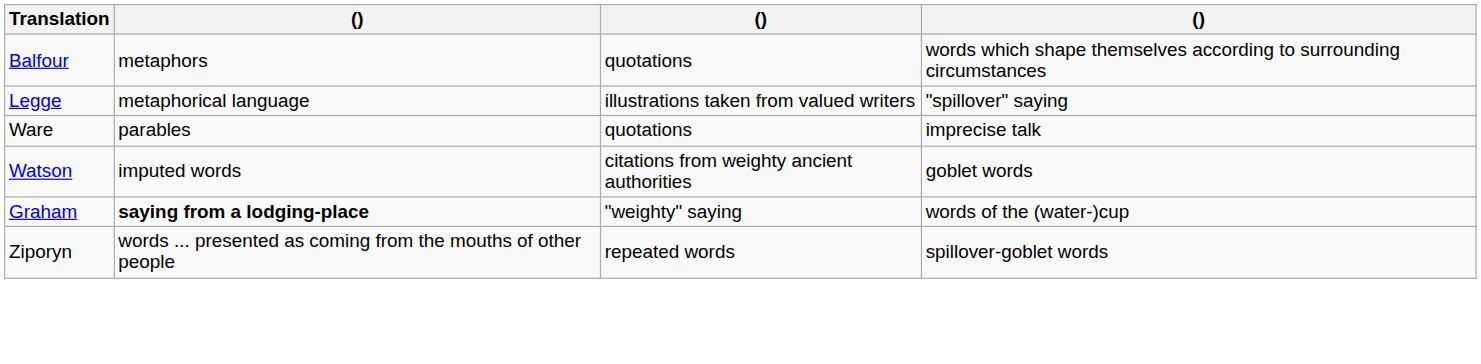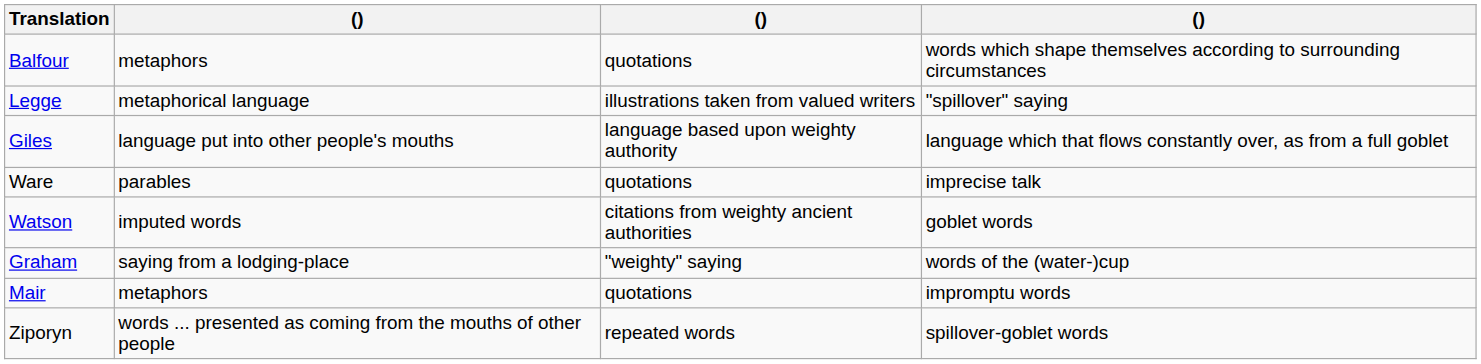 <table class="wikitable">
 <tr>
 <th>Translation</th>
 <th> ()</th>
 <th> ()</th>
 <th> ()</th>
 </tr>
 <tr>
 <td><a href='#'>Balfour</a></td>
 <td>metaphors</td>
 <td>quotations</td>
 <td>words which shape themselves according to surrounding circumstances</td>
 </tr>
 <tr>
 <td><a href='#'>Legge</a></td>
 <td>metaphorical language</td>
 <td>illustrations taken from valued writers</td>
 <td>"spillover" saying</td>
 </tr>
 <tr>
+<td><a href='#'>Giles</a></td>
+<td>language put into other people's mouths</td>
+<td>language based upon weighty authority</td>
+<td>language which that flows constantly over, as from a full goblet</td>
+</tr>
+<tr>
 <td>Ware</td>
 <td>parables</td>
 <td>quotations</td>
 <td>imprecise talk</td>
 </tr>
 <tr>
 <td><a href='#'>Watson</a></td>
 <td>imputed words</td>
 <td>citations from weighty ancient authorities</td>
 <td>goblet words</td>
 </tr>
 <tr>
 <td><a href='#'>Graham</a></td>
-<td><strong>saying from a lodging-place</strong></td>
+<td>saying from a lodging-place</td>
 <td>"weighty" saying</td>
 <td>words of the (water-)cup</td>
+</tr>
+<tr>
+<td><a href='#'>Mair</a></td>
+<td>metaphors</td>
+<td>quotations</td>
+<td>impromptu words</td>
 </tr>
 <tr>
 <td>Ziporyn</td>
 <td>words ... presented as coming from the mouths of other people</td>
 <td>repeated words</td>
 <td>spillover-goblet words</td>
 </tr>
 </table>
